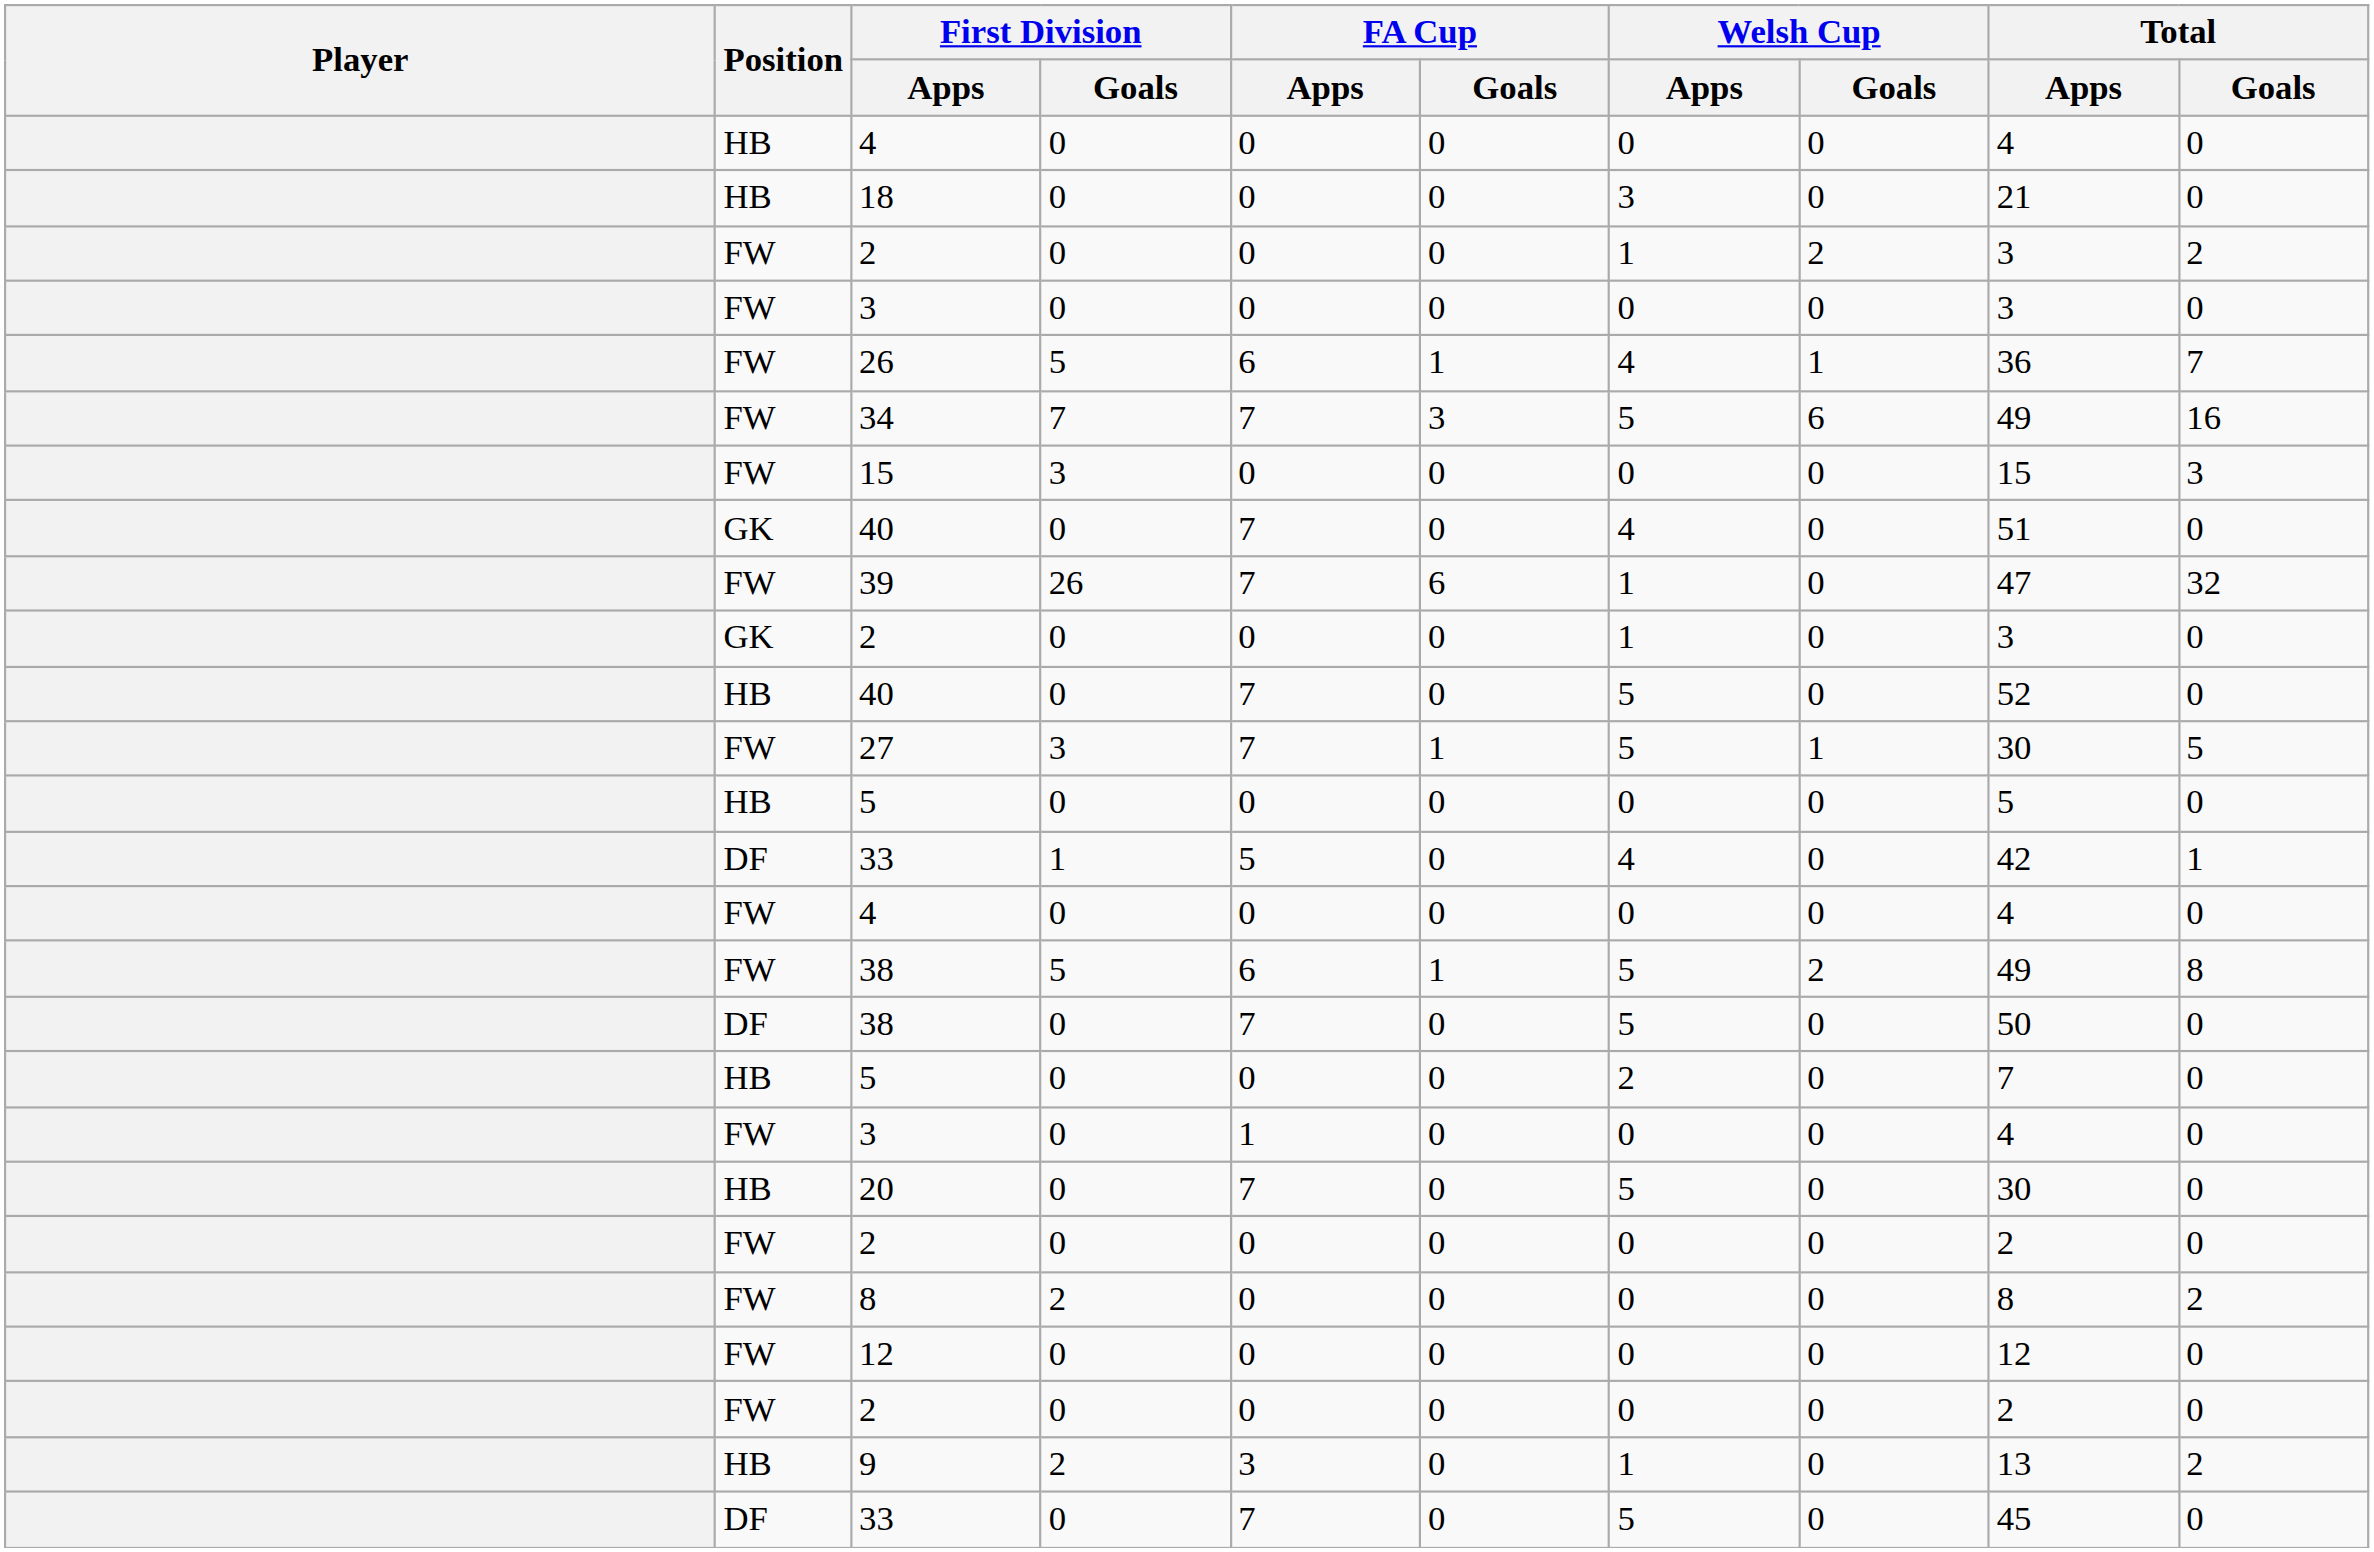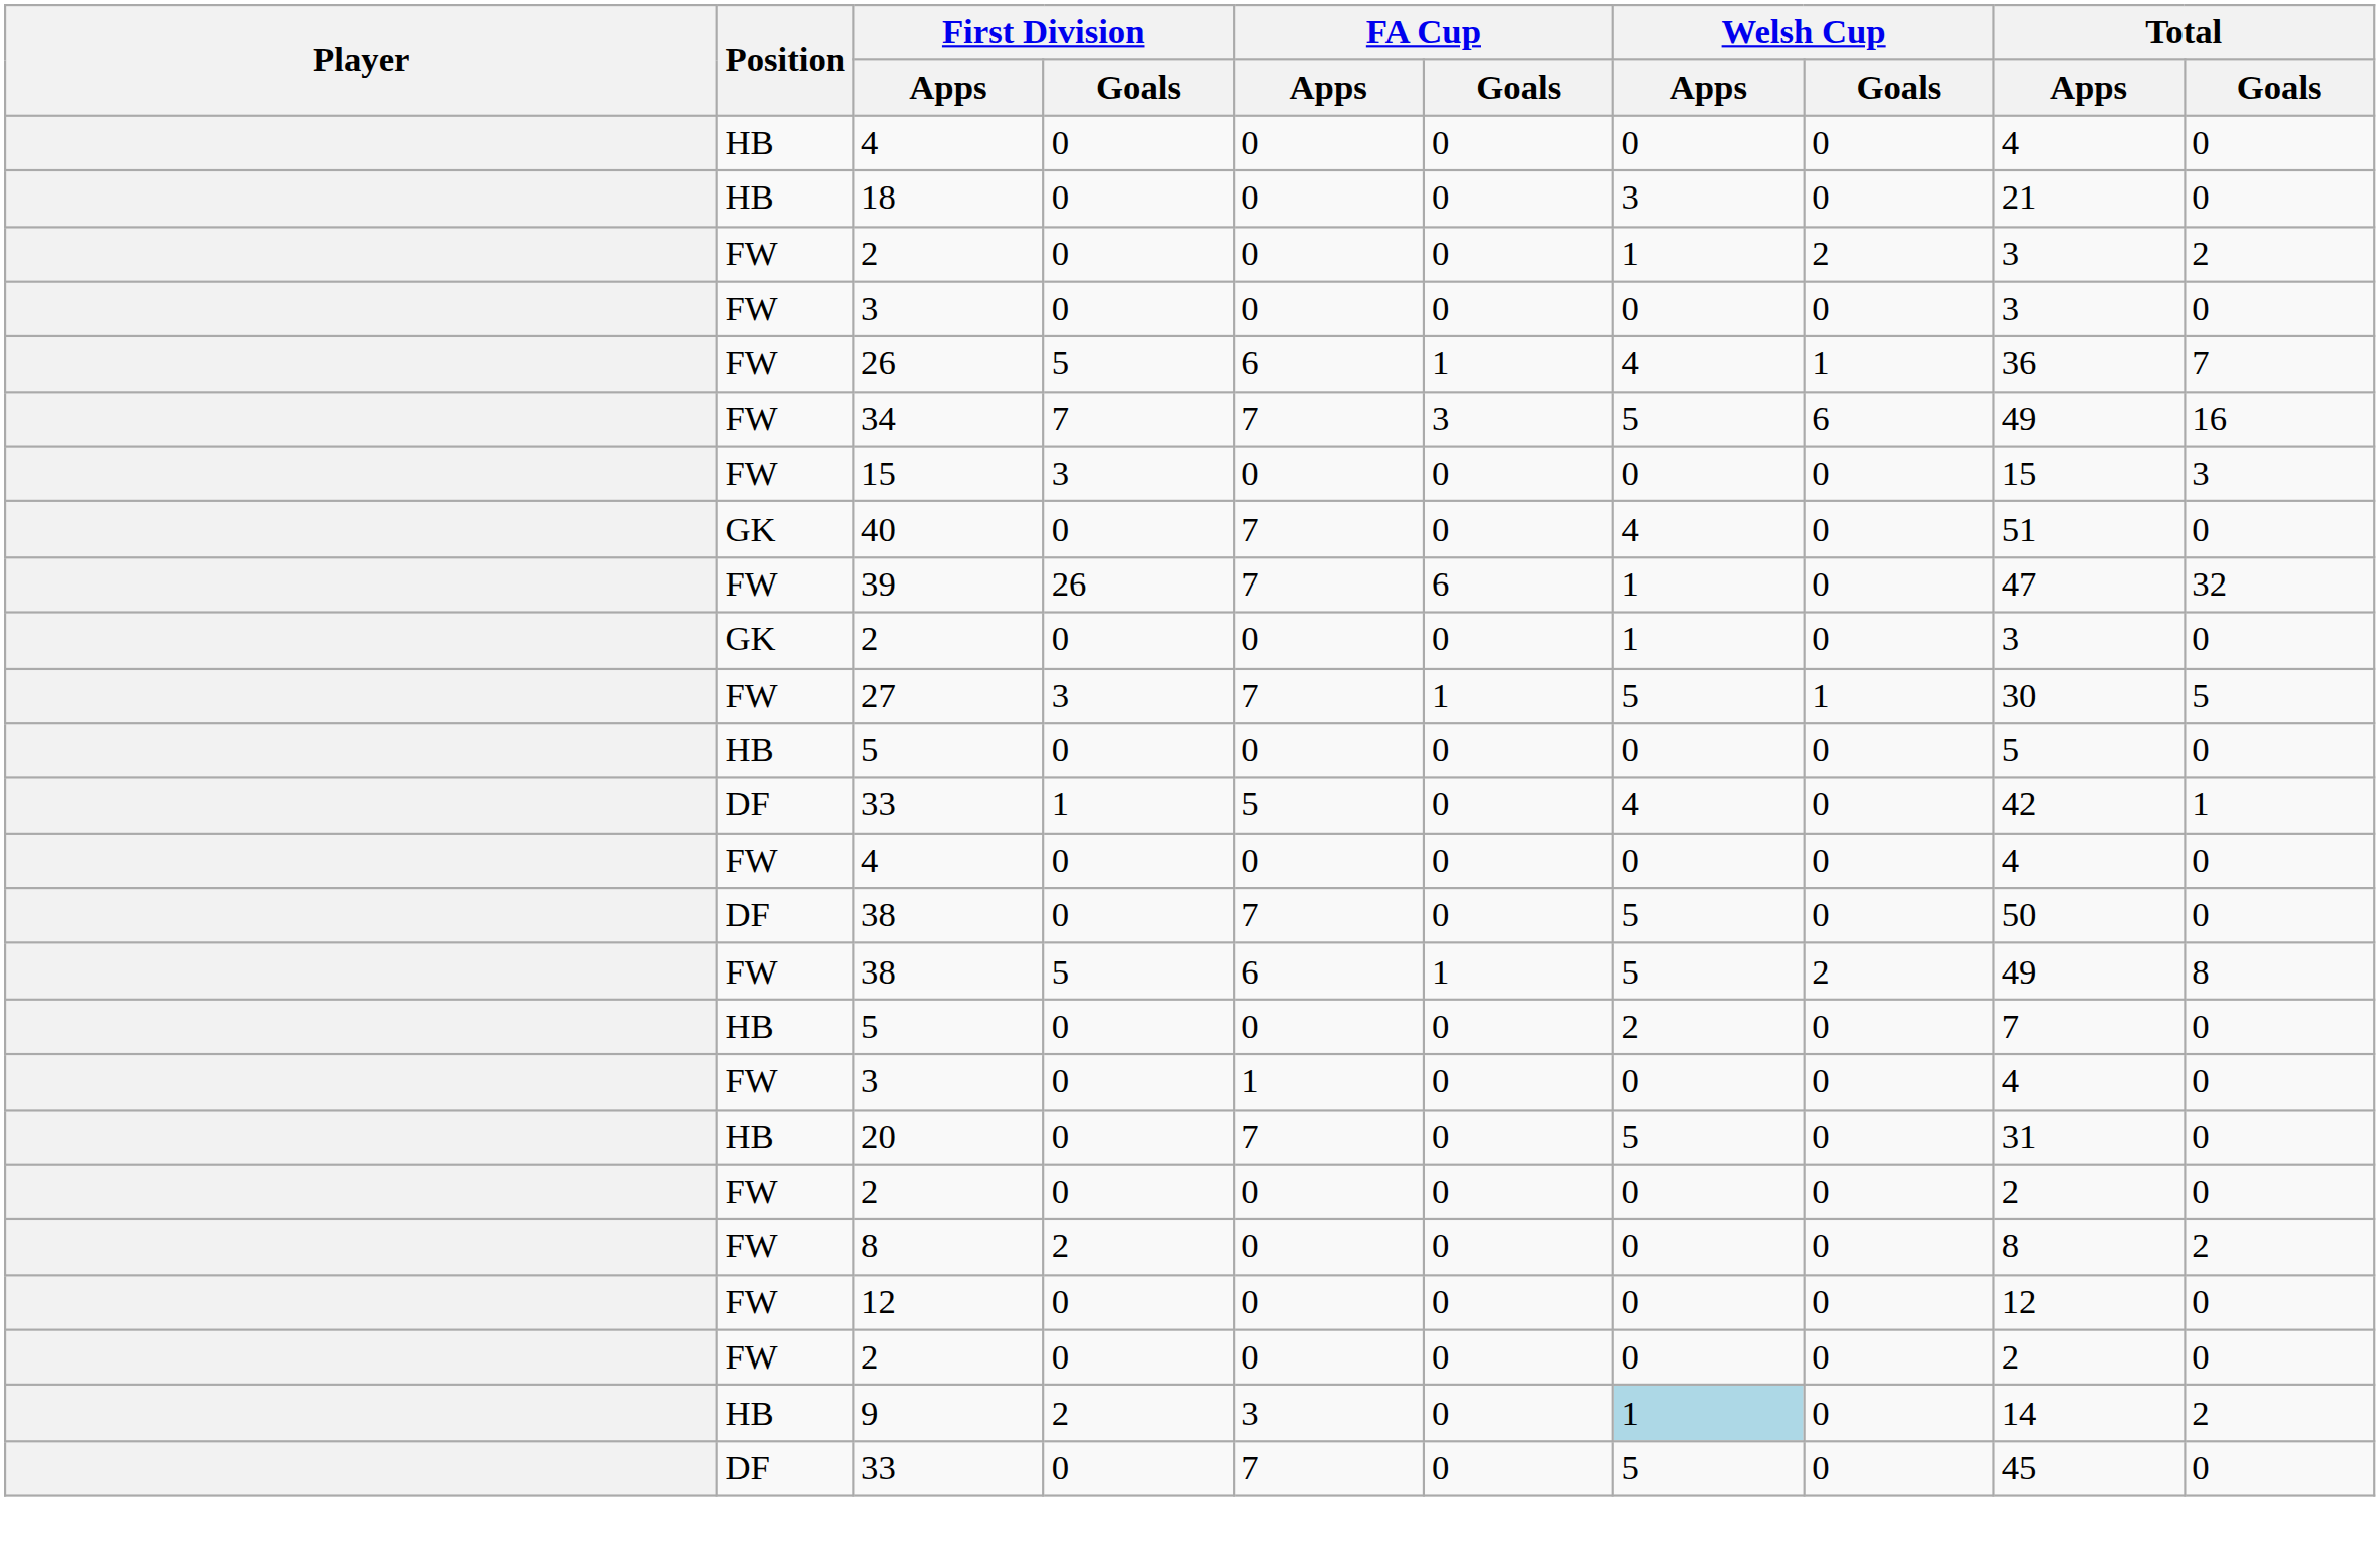 <table class="wikitable plainrowheaders sortable">
 <tr>
 <th rowspan=2 style="width:20em"scope=col>Player</th>
 <th rowspan=2>Position</th>
 <th colspan=2 style="width:10em"scope=col><a href='#'>First Division</a></th>
 <th colspan=2 style="width:10em"scope=col><a href='#'>FA Cup</a></th>
 <th colspan=2 style="width:10em"scope=col><a href='#'>Welsh Cup</a></th>
 <th colspan=2 style="width:10em"scope=col>Total</th>
 </tr>
 <tr>
 <th style="width:5em">Apps</th>
 <th style="width:5em">Goals</th>
 <th style="width:5em">Apps</th>
 <th style="width:5em">Goals</th>
 <th style="width:5em">Apps</th>
 <th style="width:5em">Goals</th>
 <th style="width:5em">Apps</th>
 <th style="width:5em">Goals</th>
 </tr>
 <tr>
 <th scope=row></th>
 <td>HB</td>
 <td>4</td>
 <td>0</td>
 <td>0</td>
 <td>0</td>
 <td>0</td>
 <td>0</td>
 <td>4</td>
 <td>0</td>
 </tr>
 <tr>
 <th scope=row></th>
 <td>HB</td>
 <td>18</td>
 <td>0</td>
 <td>0</td>
 <td>0</td>
 <td>3</td>
 <td>0</td>
 <td>21</td>
 <td>0</td>
 </tr>
 <tr>
 <th scope=row></th>
 <td>FW</td>
 <td>2</td>
 <td>0</td>
 <td>0</td>
 <td>0</td>
 <td>1</td>
 <td>2</td>
 <td>3</td>
 <td>2</td>
 </tr>
 <tr>
 <th scope=row></th>
 <td>FW</td>
 <td>3</td>
 <td>0</td>
 <td>0</td>
 <td>0</td>
 <td>0</td>
 <td>0</td>
 <td>3</td>
 <td>0</td>
 </tr>
 <tr>
 <th scope=row></th>
 <td>FW</td>
 <td>26</td>
 <td>5</td>
 <td>6</td>
 <td>1</td>
 <td>4</td>
 <td>1</td>
 <td>36</td>
 <td>7</td>
 </tr>
 <tr>
 <th scope=row></th>
 <td>FW</td>
 <td>34</td>
 <td>7</td>
 <td>7</td>
 <td>3</td>
 <td>5</td>
 <td>6</td>
 <td>49</td>
 <td>16</td>
 </tr>
 <tr>
 <th scope=row></th>
 <td>FW</td>
 <td>15</td>
 <td>3</td>
 <td>0</td>
 <td>0</td>
 <td>0</td>
 <td>0</td>
 <td>15</td>
 <td>3</td>
 </tr>
 <tr>
 <th scope=row></th>
 <td>GK</td>
 <td>40</td>
 <td>0</td>
 <td>7</td>
 <td>0</td>
 <td>4</td>
 <td>0</td>
 <td>51</td>
 <td>0</td>
 </tr>
 <tr>
 <th scope=row></th>
 <td>FW</td>
 <td>39</td>
 <td>26</td>
 <td>7</td>
 <td>6</td>
 <td>1</td>
 <td>0</td>
 <td>47</td>
 <td>32</td>
 </tr>
 <tr>
 <th scope=row></th>
 <td>GK</td>
 <td>2</td>
 <td>0</td>
 <td>0</td>
 <td>0</td>
 <td>1</td>
 <td>0</td>
 <td>3</td>
 <td>0</td>
 </tr>
 <tr>
 <th scope=row></th>
-<td>HB</td>
-<td>40</td>
-<td>0</td>
-<td>7</td>
-<td>0</td>
-<td>5</td>
-<td>0</td>
-<td>52</td>
-<td>0</td>
-</tr>
-<tr>
-<th scope=row></th>
 <td>FW</td>
 <td>27</td>
 <td>3</td>
 <td>7</td>
 <td>1</td>
 <td>5</td>
 <td>1</td>
 <td>30</td>
 <td>5</td>
 </tr>
 <tr>
 <th scope=row></th>
 <td>HB</td>
 <td>5</td>
 <td>0</td>
 <td>0</td>
 <td>0</td>
 <td>0</td>
 <td>0</td>
 <td>5</td>
 <td>0</td>
 </tr>
 <tr>
 <th scope=row></th>
 <td>DF</td>
 <td>33</td>
 <td>1</td>
 <td>5</td>
 <td>0</td>
 <td>4</td>
 <td>0</td>
 <td>42</td>
 <td>1</td>
 </tr>
 <tr>
 <th scope=row></th>
 <td>FW</td>
 <td>4</td>
 <td>0</td>
 <td>0</td>
 <td>0</td>
 <td>0</td>
 <td>0</td>
 <td>4</td>
 <td>0</td>
 </tr>
 <tr>
 <th scope=row></th>
+<td>DF</td>
+<td>38</td>
+<td>0</td>
+<td>7</td>
+<td>0</td>
+<td>5</td>
+<td>0</td>
+<td>50</td>
+<td>0</td>
+</tr>
+<tr>
+<th scope=row></th>
 <td>FW</td>
 <td>38</td>
 <td>5</td>
 <td>6</td>
 <td>1</td>
 <td>5</td>
 <td>2</td>
 <td>49</td>
 <td>8</td>
-</tr>
-<tr>
-<th scope=row></th>
-<td>DF</td>
-<td>38</td>
-<td>0</td>
-<td>7</td>
-<td>0</td>
-<td>5</td>
-<td>0</td>
-<td>50</td>
-<td>0</td>
 </tr>
 <tr>
 <th scope=row></th>
 <td>HB</td>
 <td>5</td>
 <td>0</td>
 <td>0</td>
 <td>0</td>
 <td>2</td>
 <td>0</td>
 <td>7</td>
 <td>0</td>
 </tr>
 <tr>
 <th scope=row></th>
 <td>FW</td>
 <td>3</td>
 <td>0</td>
 <td>1</td>
 <td>0</td>
 <td>0</td>
 <td>0</td>
 <td>4</td>
 <td>0</td>
 </tr>
 <tr>
 <th scope=row></th>
 <td>HB</td>
 <td>20</td>
 <td>0</td>
 <td>7</td>
 <td>0</td>
 <td>5</td>
 <td>0</td>
-<td>30</td>
+<td>31</td>
 <td>0</td>
 </tr>
 <tr>
 <th scope=row></th>
 <td>FW</td>
 <td>2</td>
 <td>0</td>
 <td>0</td>
 <td>0</td>
 <td>0</td>
 <td>0</td>
 <td>2</td>
 <td>0</td>
 </tr>
 <tr>
 <th scope=row></th>
 <td>FW</td>
 <td>8</td>
 <td>2</td>
 <td>0</td>
 <td>0</td>
 <td>0</td>
 <td>0</td>
 <td>8</td>
 <td>2</td>
 </tr>
 <tr>
 <th scope=row></th>
 <td>FW</td>
 <td>12</td>
 <td>0</td>
 <td>0</td>
 <td>0</td>
 <td>0</td>
 <td>0</td>
 <td>12</td>
 <td>0</td>
 </tr>
 <tr>
 <th scope=row></th>
 <td>FW</td>
 <td>2</td>
 <td>0</td>
 <td>0</td>
 <td>0</td>
 <td>0</td>
 <td>0</td>
 <td>2</td>
 <td>0</td>
 </tr>
 <tr>
 <th scope=row></th>
 <td>HB</td>
 <td>9</td>
 <td>2</td>
 <td>3</td>
 <td>0</td>
-<td>1</td>
+<td style="background: lightblue;">1</td>
 <td>0</td>
-<td>13</td>
+<td>14</td>
 <td>2</td>
 </tr>
 <tr>
 <th scope=row></th>
 <td>DF</td>
 <td>33</td>
 <td>0</td>
 <td>7</td>
 <td>0</td>
 <td>5</td>
 <td>0</td>
 <td>45</td>
 <td>0</td>
 </tr>
 </table>
